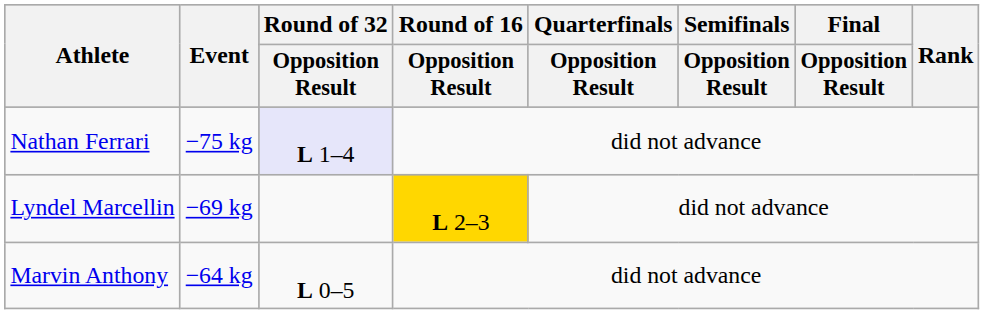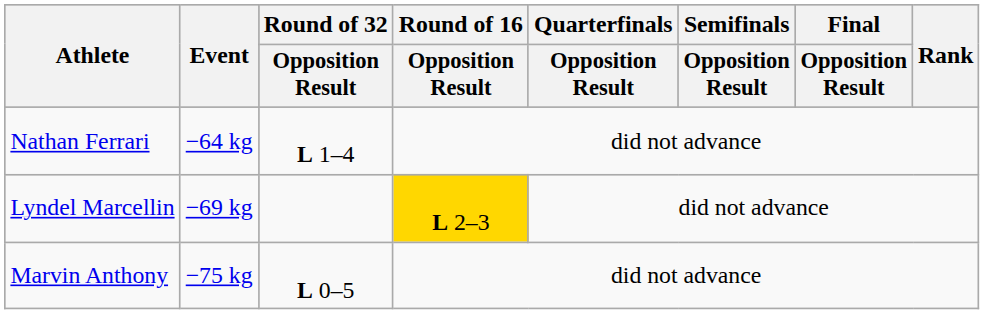 <table class="wikitable" style="font-size:90%;">
 <tr>
 <th rowspan=2>Athlete</th>
 <th rowspan=2>Event</th>
 <th>Round of 32</th>
 <th>Round of 16</th>
 <th>Quarterfinals</th>
 <th>Semifinals</th>
 <th>Final</th>
 <th rowspan=2>Rank</th>
 </tr>
 <tr style="font-size:95%">
 <th>Opposition<br>Result</th>
 <th>Opposition<br>Result</th>
 <th>Opposition<br>Result</th>
 <th>Opposition<br>Result</th>
 <th>Opposition<br>Result</th>
 </tr>
 <tr align=center>
 <td align=left><a href='#'>Nathan Ferrari</a></td>
-<td align=left><a href='#'>−75 kg</a></td>
-<td style="background: lavender;"><br> <strong>L</strong> 1–4</td>
+<td align=left><a href='#'>−64 kg</a></td>
+<td><br> <strong>L</strong> 1–4</td>
 <td Colspan=5>did not advance</td>
 </tr>
 <tr align=center>
 <td align=left><a href='#'>Lyndel Marcellin</a></td>
 <td align=left><a href='#'>−69 kg</a></td>
 <td></td>
 <td style="background: gold;"><br> <strong>L</strong> 2–3</td>
 <td Colspan=4>did not advance</td>
 </tr>
 <tr align=center>
 <td align=left><a href='#'>Marvin Anthony</a></td>
-<td align=left><a href='#'>−64 kg</a></td>
+<td align=left><a href='#'>−75 kg</a></td>
 <td><br> <strong>L</strong> 0–5</td>
 <td Colspan=5>did not advance</td>
 </tr>
 </table>
